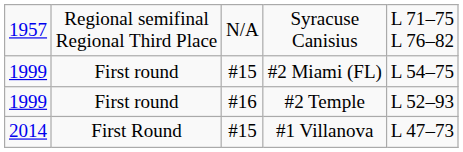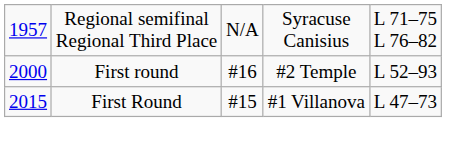 <table class="wikitable">
 <tr align="center">
 <td><a href='#'>1957</a></td>
 <td>Regional semifinal<br>Regional Third Place</td>
 <td>N/A</td>
 <td>Syracuse<br>Canisius</td>
 <td>L 71–75<br>L 76–82</td>
 </tr>
 <tr align="center">
-<td><a href='#'>1999</a></td>
-<td>First round</td>
-<td>#15</td>
-<td>#2 Miami (FL)</td>
-<td>L 54–75</td>
-</tr>
-<tr align="center">
-<td><a href='#'>1999</a></td>
+<td><a href='#'>2000</a></td>
 <td>First round</td>
 <td>#16</td>
 <td>#2 Temple</td>
 <td>L 52–93</td>
 </tr>
 <tr align="center">
-<td><a href='#'>2014</a></td>
+<td><a href='#'>2015</a></td>
 <td>First Round</td>
 <td>#15</td>
 <td>#1 Villanova</td>
 <td>L 47–73</td>
 </tr>
 </table>
